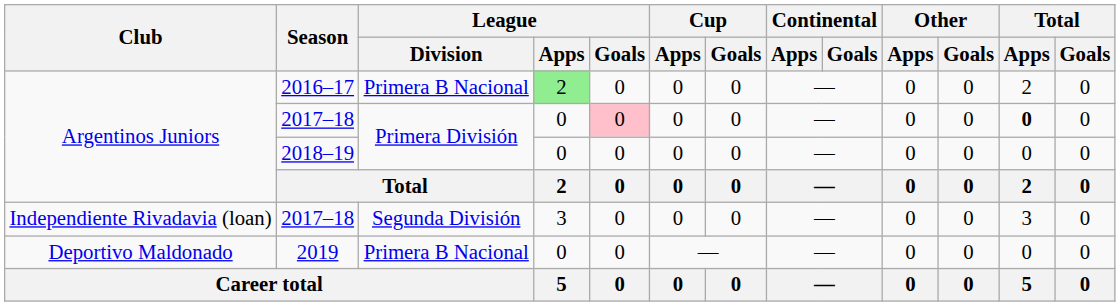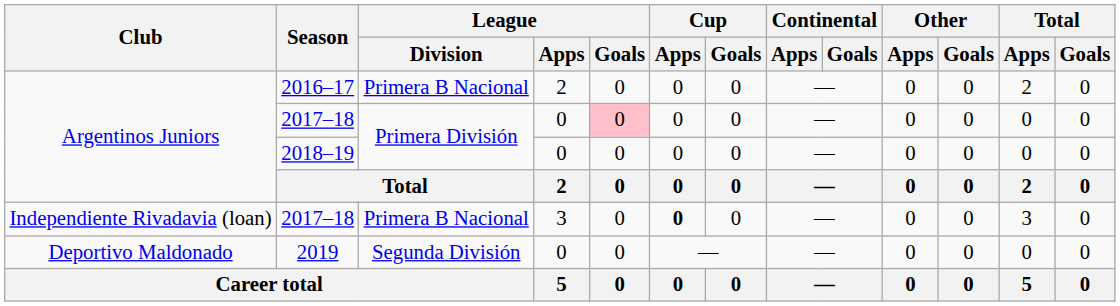 <table class="wikitable" style="text-align:center">
 <tr>
 <th rowspan="2">Club</th>
 <th rowspan="2">Season</th>
 <th colspan="3">League</th>
 <th colspan="2">Cup</th>
 <th colspan="2">Continental</th>
 <th colspan="2">Other</th>
 <th colspan="2">Total</th>
 </tr>
 <tr>
 <th>Division</th>
 <th>Apps</th>
 <th>Goals</th>
 <th>Apps</th>
 <th>Goals</th>
 <th>Apps</th>
 <th>Goals</th>
 <th>Apps</th>
 <th>Goals</th>
 <th>Apps</th>
 <th>Goals</th>
 </tr>
 <tr>
 <td rowspan="4"><a href='#'>Argentinos Juniors</a></td>
 <td><a href='#'>2016–17</a></td>
 <td rowspan="1"><a href='#'>Primera B Nacional</a></td>
-<td style="background: lightgreen;">2</td>
+<td>2</td>
 <td>0</td>
 <td>0</td>
 <td>0</td>
 <td colspan="2">—</td>
 <td>0</td>
 <td>0</td>
 <td>2</td>
 <td>0</td>
 </tr>
 <tr>
 <td><a href='#'>2017–18</a></td>
 <td rowspan="2"><a href='#'>Primera División</a></td>
 <td>0</td>
 <td style="background: pink;">0</td>
 <td>0</td>
 <td>0</td>
 <td colspan="2">—</td>
 <td>0</td>
 <td>0</td>
-<td><strong>0</strong></td>
+<td>0</td>
 <td>0</td>
 </tr>
 <tr>
 <td><a href='#'>2018–19</a></td>
 <td>0</td>
 <td>0</td>
 <td>0</td>
 <td>0</td>
 <td colspan="2">—</td>
 <td>0</td>
 <td>0</td>
 <td>0</td>
 <td>0</td>
 </tr>
 <tr>
 <th colspan="2">Total</th>
 <th>2</th>
 <th>0</th>
 <th>0</th>
 <th>0</th>
 <th colspan="2">—</th>
 <th>0</th>
 <th>0</th>
 <th>2</th>
 <th>0</th>
 </tr>
 <tr>
 <td rowspan="1"><a href='#'>Independiente Rivadavia</a> (loan)</td>
 <td><a href='#'>2017–18</a></td>
-<td rowspan="1"><a href='#'>Segunda División</a></td>
+<td rowspan="1"><a href='#'>Primera B Nacional</a></td>
 <td>3</td>
 <td>0</td>
-<td>0</td>
+<td><strong>0</strong></td>
 <td>0</td>
 <td colspan="2">—</td>
 <td>0</td>
 <td>0</td>
 <td>3</td>
 <td>0</td>
 </tr>
 <tr>
 <td rowspan="1"><a href='#'>Deportivo Maldonado</a></td>
 <td><a href='#'>2019</a></td>
-<td rowspan="1"><a href='#'>Primera B Nacional</a></td>
+<td rowspan="1"><a href='#'>Segunda División</a></td>
 <td>0</td>
 <td>0</td>
 <td colspan="2">—</td>
 <td colspan="2">—</td>
 <td>0</td>
 <td>0</td>
 <td>0</td>
 <td>0</td>
 </tr>
 <tr>
 <th colspan="3">Career total</th>
 <th>5</th>
 <th>0</th>
 <th>0</th>
 <th>0</th>
 <th colspan="2">—</th>
 <th>0</th>
 <th>0</th>
 <th>5</th>
 <th>0</th>
 </tr>
 </table>
